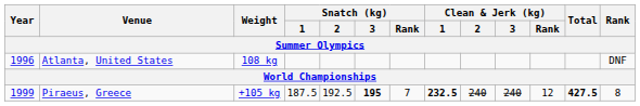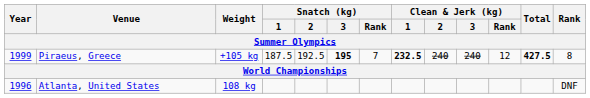 <table class = "wikitable" style="text-align:center;">
 <tr>
 <th rowspan=2 width=40>Year</th>
 <th rowspan=2 width=250>Venue</th>
 <th rowspan=2 width=60>Weight</th>
 <th colspan=4>Snatch (kg)</th>
 <th colspan=4>Clean & Jerk (kg)</th>
 <th rowspan=2 width=40>Total</th>
 <th rowspan=2 width=40>Rank</th>
 </tr>
 <tr>
 <th width=40>1</th>
 <th width=40>2</th>
 <th width=40>3</th>
 <th width=40>Rank</th>
 <th width=40>1</th>
 <th width=40>2</th>
 <th width=40>3</th>
 <th width=40>Rank</th>
 </tr>
 <tr>
 <th colspan=13><a href='#'>Summer Olympics</a></th>
 </tr>
 <tr>
+<td><a href='#'>1999</a></td>
+<td align=left> <a href='#'>Piraeus</a>, <a href='#'>Greece</a></td>
+<td><a href='#'>+105 kg</a></td>
+<td>187.5</td>
+<td>192.5</td>
+<td><strong>195</strong></td>
+<td>7</td>
+<td><strong>232.5</strong></td>
+<td><s>240</s></td>
+<td><s>240</s></td>
+<td>12</td>
+<td><strong>427.5</strong></td>
+<td>8</td>
+</tr>
+<tr>
+<th colspan=13><a href='#'>World Championships</a></th>
+</tr>
+<tr>
 <td><a href='#'>1996</a></td>
 <td align=left> <a href='#'>Atlanta</a>, <a href='#'>United States</a></td>
 <td><a href='#'>108 kg</a></td>
 <td></td>
 <td></td>
 <td></td>
 <td></td>
 <td></td>
 <td></td>
 <td></td>
 <td></td>
 <td></td>
 <td>DNF</td>
 </tr>
-<tr>
-<th colspan=13><a href='#'>World Championships</a></th>
-</tr>
-<tr>
-<td><a href='#'>1999</a></td>
-<td align=left> <a href='#'>Piraeus</a>, <a href='#'>Greece</a></td>
-<td><a href='#'>+105 kg</a></td>
-<td>187.5</td>
-<td>192.5</td>
-<td><strong>195</strong></td>
-<td>7</td>
-<td><strong>232.5</strong></td>
-<td><s>240</s></td>
-<td><s>240</s></td>
-<td>12</td>
-<td><strong>427.5</strong></td>
-<td>8</td>
-</tr>
 </table>
